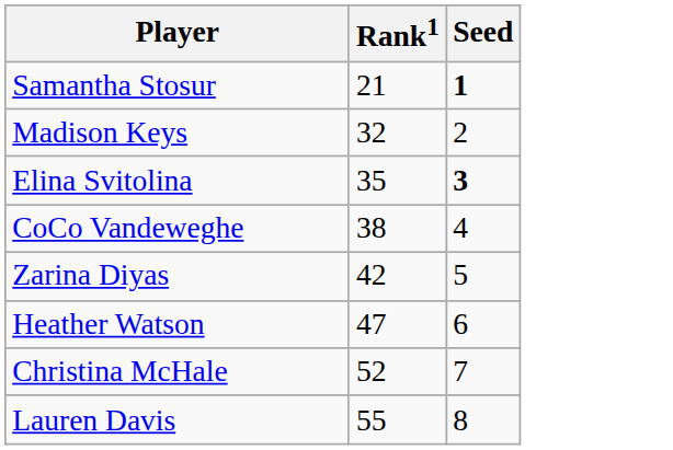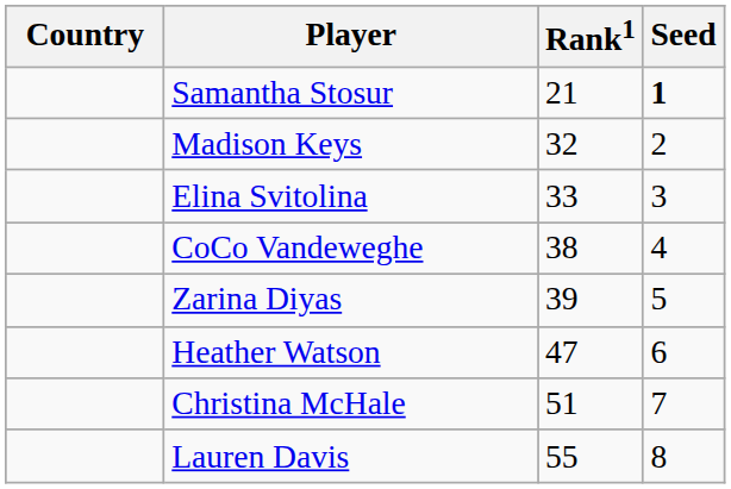 <table class="sortable wikitable">
 <tr>
+<th width="70">Country</th>
 <th width="175">Player</th>
 <th>Rank<sup>1</sup></th>
 <th>Seed</th>
 </tr>
 <tr>
+<td></td>
 <td><a href='#'>Samantha Stosur</a></td>
 <td>21</td>
 <td><strong>1</strong></td>
 </tr>
 <tr>
+<td></td>
 <td><a href='#'>Madison Keys</a></td>
 <td>32</td>
 <td>2</td>
 </tr>
 <tr>
+<td></td>
 <td><a href='#'>Elina Svitolina</a></td>
-<td>35</td>
-<td><strong>3</strong></td>
+<td>33</td>
+<td>3</td>
 </tr>
 <tr>
+<td></td>
 <td><a href='#'>CoCo Vandeweghe</a></td>
 <td>38</td>
 <td>4</td>
 </tr>
 <tr>
+<td></td>
 <td><a href='#'>Zarina Diyas</a></td>
-<td>42</td>
+<td>39</td>
 <td>5</td>
 </tr>
 <tr>
+<td></td>
 <td><a href='#'>Heather Watson</a></td>
 <td>47</td>
 <td>6</td>
 </tr>
 <tr>
+<td></td>
 <td><a href='#'>Christina McHale</a></td>
-<td>52</td>
+<td>51</td>
 <td>7</td>
 </tr>
 <tr>
+<td></td>
 <td><a href='#'>Lauren Davis</a></td>
 <td>55</td>
 <td>8</td>
 </tr>
 </table>
